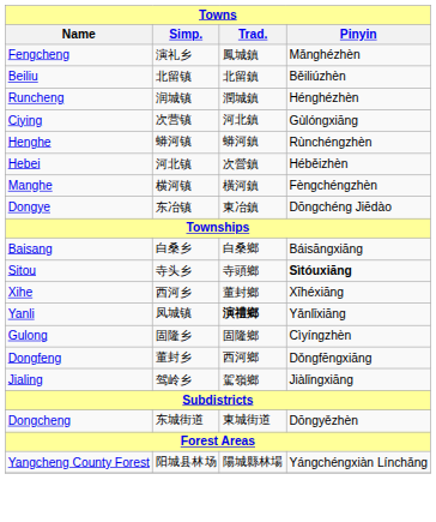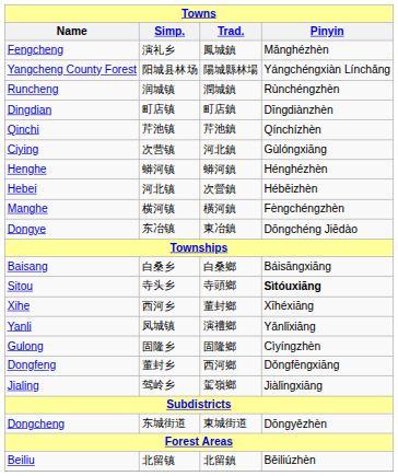 <table class="wikitable">
 <tr>
 <th colspan=4 style="background:#ffff99;"><a href='#'>Towns</a></th>
 </tr>
 <tr>
 <th>Name</th>
 <th><a href='#'>Simp.</a></th>
 <th><a href='#'>Trad.</a></th>
 <th><a href='#'>Pinyin</a></th>
 </tr>
 <tr>
 <td><a href='#'>Fengcheng</a></td>
 <td>演礼乡</td>
 <td>鳳城鎮</td>
 <td>Mǎnghézhèn</td>
 </tr>
 <tr>
-<td><a href='#'>Beiliu</a></td>
-<td>北留镇</td>
-<td>北留鎮</td>
-<td>Běiliúzhèn</td>
+<td><a href='#'>Yangcheng County Forest</a></td>
+<td>阳城县林场</td>
+<td>陽城縣林場</td>
+<td>Yángchéngxiàn Línchǎng</td>
 </tr>
 <tr>
 <td><a href='#'>Runcheng</a></td>
 <td>润城镇</td>
 <td>潤城鎮</td>
-<td>Hénghézhèn</td>
+<td>Rùnchéngzhèn</td>
+</tr>
+<tr>
+<td><a href='#'>Dingdian</a></td>
+<td>町店镇</td>
+<td>町店鎮</td>
+<td>Dīngdiànzhèn</td>
+</tr>
+<tr>
+<td><a href='#'>Qinchi</a></td>
+<td>芹池镇</td>
+<td>芹池鎮</td>
+<td>Qínchízhèn</td>
 </tr>
 <tr>
 <td><a href='#'>Ciying</a></td>
 <td>次营镇</td>
 <td>河北鎮</td>
 <td>Gùlóngxiāng</td>
 </tr>
 <tr>
 <td><a href='#'>Henghe</a></td>
 <td>蟒河镇</td>
 <td>蟒河鎮</td>
-<td>Rùnchéngzhèn</td>
+<td>Hénghézhèn</td>
 </tr>
 <tr>
 <td><a href='#'>Hebei</a></td>
 <td>河北镇</td>
 <td>次營鎮</td>
 <td>Héběizhèn</td>
 </tr>
 <tr>
 <td><a href='#'>Manghe</a></td>
 <td>横河镇</td>
 <td>橫河鎮</td>
 <td>Fèngchéngzhèn</td>
 </tr>
 <tr>
 <td><a href='#'>Dongye</a></td>
 <td>东冶镇</td>
 <td>東冶鎮</td>
 <td>Dōngchéng Jiēdào</td>
 </tr>
 <tr>
 <th colspan=4 style="background:#ffff99;"><a href='#'>Townships</a></th>
 </tr>
 <tr>
 <td><a href='#'>Baisang</a></td>
 <td>白桑乡</td>
 <td>白桑鄉</td>
 <td>Báisāngxiāng</td>
 </tr>
 <tr>
 <td><a href='#'>Sitou</a></td>
 <td>寺头乡</td>
 <td>寺頭鄉</td>
 <td><strong>Sìtóuxiāng</strong></td>
 </tr>
 <tr>
 <td><a href='#'>Xihe</a></td>
 <td>西河乡</td>
 <td>董封鄉</td>
 <td>Xīhéxiāng</td>
 </tr>
 <tr>
 <td><a href='#'>Yanli</a></td>
 <td>凤城镇</td>
-<td><strong>演禮鄉</strong></td>
+<td>演禮鄉</td>
 <td>Yǎnlǐxiāng</td>
 </tr>
 <tr>
 <td><a href='#'>Gulong</a></td>
 <td>固隆乡</td>
 <td>固隆鄉</td>
 <td>Cìyíngzhèn</td>
 </tr>
 <tr>
 <td><a href='#'>Dongfeng</a></td>
 <td>董封乡</td>
 <td>西河鄉</td>
 <td>Dǒngfēngxiāng</td>
 </tr>
 <tr>
 <td><a href='#'>Jialing</a></td>
 <td>驾岭乡</td>
 <td>駕嶺鄉</td>
 <td>Jiàlǐngxiāng</td>
 </tr>
 <tr>
 <th colspan=4 style="background:#ffff99;"><a href='#'>Subdistricts</a></th>
 </tr>
 <tr>
 <td><a href='#'>Dongcheng</a></td>
 <td>东城街道</td>
 <td>東城街道</td>
 <td>Dōngyězhèn</td>
 </tr>
 <tr>
 <th colspan=4 style="background:#ffff99;"><a href='#'>Forest Areas</a></th>
 </tr>
 <tr>
-<td><a href='#'>Yangcheng County Forest</a></td>
-<td>阳城县林场</td>
-<td>陽城縣林場</td>
-<td>Yángchéngxiàn Línchǎng</td>
+<td><a href='#'>Beiliu</a></td>
+<td>北留镇</td>
+<td>北留鎮</td>
+<td>Běiliúzhèn</td>
 </tr>
 <tr>
 </tr>
 </table>
